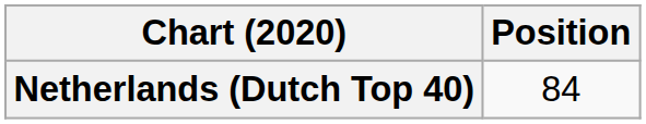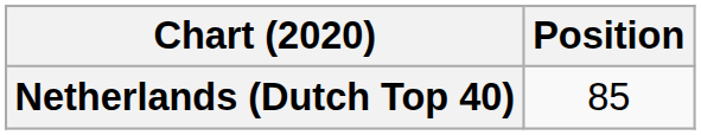 <table class="wikitable sortable plainrowheaders" style="text-align:center">
 <tr>
 <th scope="col">Chart (2020)</th>
 <th scope="col">Position</th>
 </tr>
 <tr>
 <th scope="row">Netherlands (Dutch Top 40)</th>
-<td>84</td>
+<td>85</td>
 </tr>
 </table>
